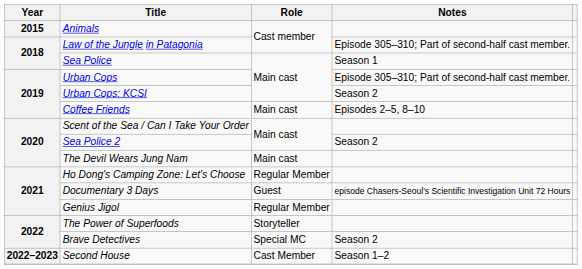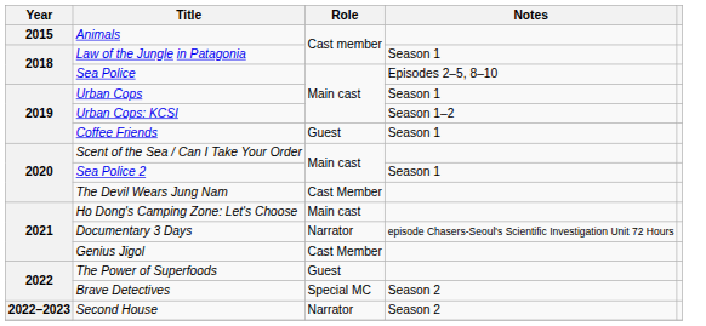 <table class="wikitable sortable plainrowheaders">
 <tr>
 <th scope="col">Year</th>
 <th scope="col">Title</th>
 <th scope="col">Role</th>
 <th scope="col">Notes</th>
 <th scope="col" class="unsortable"></th>
 </tr>
 <tr>
 <th scope="row">2015</th>
 <td><em><a href='#'>Animals</a></em></td>
 <td rowspan=2>Cast member</td>
 <td></td>
 <td></td>
 </tr>
 <tr>
 <th scope="row"rowspan="2">2018</th>
 <td><em><a href='#'>Law of the Jungle</a> <a href='#'>in Patagonia</a></em></td>
-<td>Episode 305–310; Part of second-half cast member.</td>
+<td>Season 1</td>
 <td></td>
 </tr>
 <tr>
 <td><em><a href='#'>Sea Police</a></em></td>
 <td rowspan="3">Main cast</td>
-<td>Season 1</td>
+<td>Episodes 2–5, 8–10</td>
 <td></td>
 </tr>
 <tr>
 <th rowspan="3" scope="row">2019</th>
 <td><em><a href='#'>Urban Cops</a></em></td>
-<td>Episode 305–310; Part of second-half cast member.</td>
+<td>Season 1</td>
 <td></td>
 </tr>
 <tr>
 <td><em><a href='#'>Urban Cops: KCSI</a></em></td>
-<td>Season 2</td>
+<td>Season 1–2</td>
 <td></td>
 </tr>
 <tr>
 <td><em><a href='#'>Coffee Friends</a></em></td>
-<td>Main cast</td>
-<td>Episodes 2–5, 8–10</td>
+<td>Guest</td>
+<td>Season 1</td>
 <td></td>
 </tr>
 <tr>
 <th rowspan="3" scope="row">2020</th>
 <td><em>Scent of the Sea / Can I Take Your Order</em></td>
 <td rowspan="2">Main cast</td>
 <td></td>
 <td></td>
 </tr>
 <tr>
 <td><em><a href='#'>Sea Police 2</a></em></td>
-<td>Season 2</td>
+<td>Season 1</td>
 <td></td>
 </tr>
 <tr>
 <td><em>The Devil Wears Jung Nam</em></td>
-<td>Main cast</td>
+<td>Cast Member</td>
 <td></td>
 <td></td>
 </tr>
 <tr>
 <th scope="row" rowspan="3">2021</th>
 <td><em>Ho Dong's Camping Zone: Let's Choose</em></td>
-<td>Regular Member</td>
+<td>Main cast</td>
 <td></td>
 <td></td>
 </tr>
 <tr>
 <td><em>Documentary 3 Days</em></td>
-<td>Guest</td>
+<td>Narrator</td>
 <td><small>episode Chasers-Seoul's Scientific Investigation Unit 72 Hours</small></td>
 <td></td>
 </tr>
 <tr>
 <td><em>Genius Jigol</em></td>
-<td>Regular Member</td>
+<td>Cast Member</td>
 <td></td>
 <td></td>
 </tr>
 <tr>
 <th scope="row" rowspan=2>2022</th>
 <td><em>The Power of Superfoods</em></td>
-<td>Storyteller</td>
+<td>Guest</td>
 <td></td>
 <td></td>
 </tr>
 <tr>
 <td><em>Brave Detectives</em></td>
 <td>Special MC</td>
 <td>Season 2</td>
 <td></td>
 </tr>
 <tr>
 <th scope="row">2022–2023</th>
 <td><em>Second House</em></td>
-<td>Cast Member</td>
-<td>Season 1–2</td>
+<td>Narrator</td>
+<td>Season 2</td>
 <td></td>
 </tr>
 <tr>
 </tr>
 </table>
